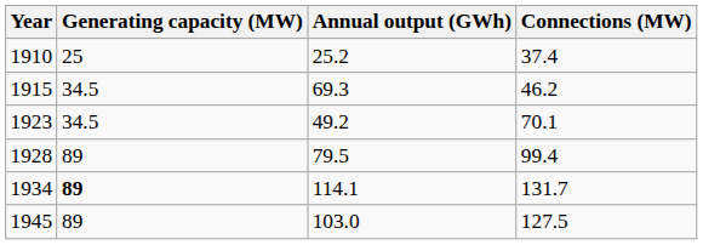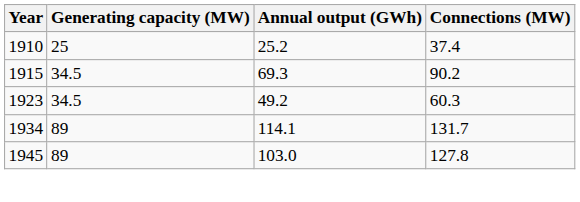 <table class="wikitable">
 <tr>
 <th>Year</th>
 <th>Generating capacity (MW)</th>
 <th>Annual output (GWh)</th>
 <th>Connections (MW)</th>
 </tr>
 <tr>
 <td>1910</td>
 <td>25</td>
 <td>25.2</td>
 <td>37.4</td>
 </tr>
 <tr>
 <td>1915</td>
 <td>34.5</td>
 <td>69.3</td>
-<td>46.2</td>
+<td>90.2</td>
 </tr>
 <tr>
 <td>1923</td>
 <td>34.5</td>
 <td>49.2</td>
-<td>70.1</td>
-</tr>
-<tr>
-<td>1928</td>
-<td>89</td>
-<td>79.5</td>
-<td>99.4</td>
+<td>60.3</td>
 </tr>
 <tr>
 <td>1934</td>
-<td><strong>89</strong></td>
+<td>89</td>
 <td>114.1</td>
 <td>131.7</td>
 </tr>
 <tr>
 <td>1945</td>
 <td>89</td>
 <td>103.0</td>
-<td>127.5</td>
+<td>127.8</td>
 </tr>
 </table>
